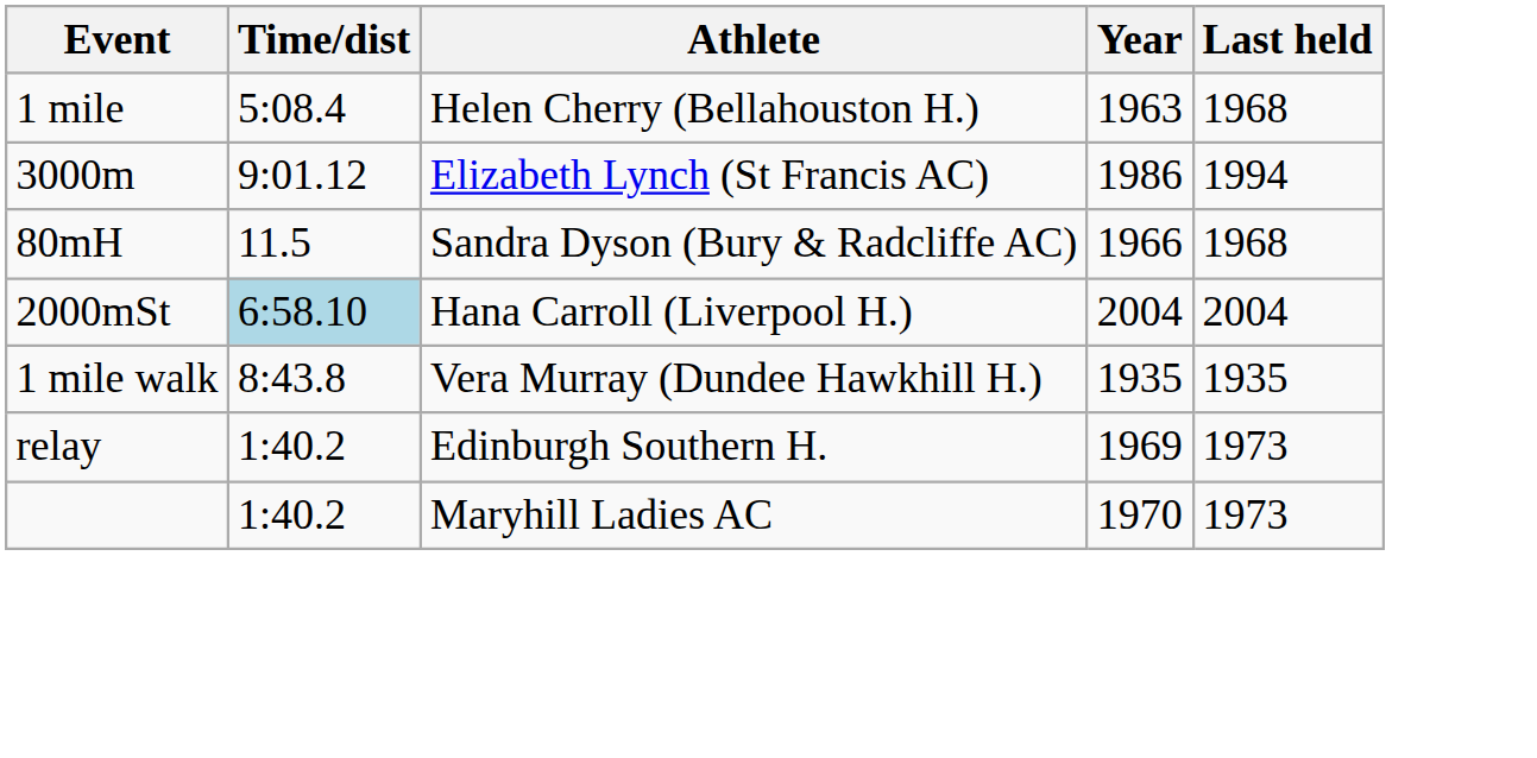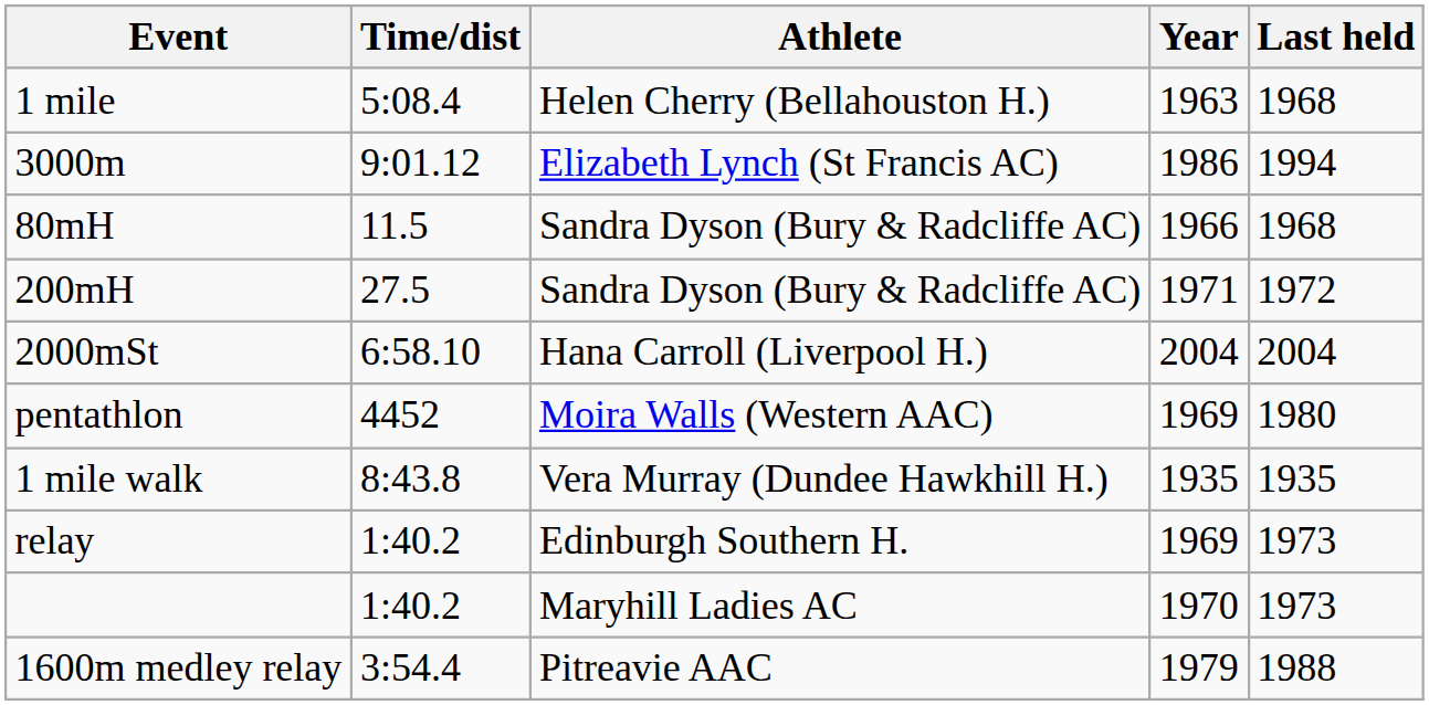 <table class="wikitable">
 <tr>
 <th>Event</th>
 <th>Time/dist</th>
 <th>Athlete</th>
 <th>Year</th>
 <th>Last held</th>
 </tr>
 <tr>
 <td>1 mile</td>
 <td>5:08.4</td>
 <td>Helen Cherry (Bellahouston H.)</td>
 <td>1963</td>
 <td>1968</td>
 </tr>
 <tr>
 <td>3000m</td>
 <td>9:01.12</td>
 <td><a href='#'>Elizabeth Lynch</a> (St Francis AC)</td>
 <td>1986</td>
 <td>1994</td>
 </tr>
 <tr>
 <td>80mH</td>
 <td>11.5</td>
 <td>Sandra Dyson (Bury & Radcliffe AC)</td>
 <td>1966</td>
 <td>1968</td>
 </tr>
 <tr>
+<td>200mH</td>
+<td>27.5</td>
+<td>Sandra Dyson (Bury & Radcliffe AC)</td>
+<td>1971</td>
+<td>1972</td>
+</tr>
+<tr>
 <td>2000mSt</td>
-<td style="background: lightblue;">6:58.10</td>
+<td>6:58.10</td>
 <td>Hana Carroll (Liverpool H.)</td>
 <td>2004</td>
 <td>2004</td>
+</tr>
+<tr>
+<td>pentathlon</td>
+<td>4452</td>
+<td><a href='#'>Moira Walls</a> (Western AAC)</td>
+<td>1969</td>
+<td>1980</td>
 </tr>
 <tr>
 <td>1 mile walk</td>
 <td>8:43.8</td>
 <td>Vera Murray (Dundee Hawkhill H.)</td>
 <td>1935</td>
 <td>1935</td>
 </tr>
 <tr>
 <td> relay</td>
 <td>1:40.2</td>
 <td>Edinburgh Southern H.</td>
 <td>1969</td>
 <td>1973</td>
 </tr>
 <tr>
 <td></td>
 <td>1:40.2</td>
 <td>Maryhill Ladies AC</td>
 <td>1970</td>
 <td>1973</td>
 </tr>
+<tr>
+<td>1600m medley relay</td>
+<td>3:54.4</td>
+<td>Pitreavie AAC</td>
+<td>1979</td>
+<td>1988</td>
+</tr>
 </table>
